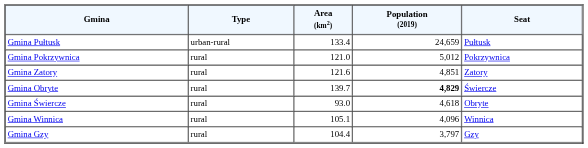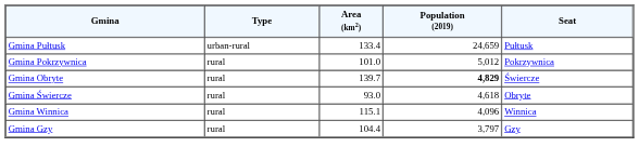 <table width="60%" border="2" cellpadding="3" cellspacing="0" style="font-size:90%;line-height:120%;">
 <tr bgcolor="F0F8FF">
 <td style="text-align:center;"><strong>Gmina</strong></td>
 <td style="text-align:center;"><strong>Type</strong></td>
 <td style="text-align:center;"><strong>Area<br><small>(km<sup>2</sup>)</small></strong></td>
 <td style="text-align:center;"><strong>Population<br><small>(2019)</small></strong></td>
 <td style="text-align:center;"><strong>Seat</strong></td>
 </tr>
 <tr>
 <td><a href='#'>Gmina Pułtusk</a></td>
 <td>urban-rural</td>
 <td style="text-align:right;">133.4</td>
 <td style="text-align:right;">24,659</td>
 <td><a href='#'>Pułtusk</a></td>
 </tr>
 <tr>
 <td><a href='#'>Gmina Pokrzywnica</a></td>
 <td>rural</td>
-<td style="text-align:right;">121.0</td>
+<td style="text-align:right;">101.0</td>
 <td style="text-align:right;">5,012</td>
 <td><a href='#'>Pokrzywnica</a></td>
-</tr>
-<tr>
-<td><a href='#'>Gmina Zatory</a></td>
-<td>rural</td>
-<td style="text-align:right;">121.6</td>
-<td style="text-align:right;">4,851</td>
-<td><a href='#'>Zatory</a></td>
 </tr>
 <tr>
 <td><a href='#'>Gmina Obryte</a></td>
 <td>rural</td>
 <td style="text-align:right;">139.7</td>
 <td style="text-align:right;"><strong>4,829</strong></td>
 <td><a href='#'>Świercze</a></td>
 </tr>
 <tr>
 <td><a href='#'>Gmina Świercze</a></td>
 <td>rural</td>
 <td style="text-align:right;">93.0</td>
 <td style="text-align:right;">4,618</td>
 <td><a href='#'>Obryte</a></td>
 </tr>
 <tr>
 <td><a href='#'>Gmina Winnica</a></td>
 <td>rural</td>
-<td style="text-align:right;">105.1</td>
+<td style="text-align:right;">115.1</td>
 <td style="text-align:right;">4,096</td>
 <td><a href='#'>Winnica</a></td>
 </tr>
 <tr>
 <td><a href='#'>Gmina Gzy</a></td>
 <td>rural</td>
 <td style="text-align:right;">104.4</td>
 <td style="text-align:right;">3,797</td>
 <td><a href='#'>Gzy</a></td>
 </tr>
 <tr>
 </tr>
 </table>
